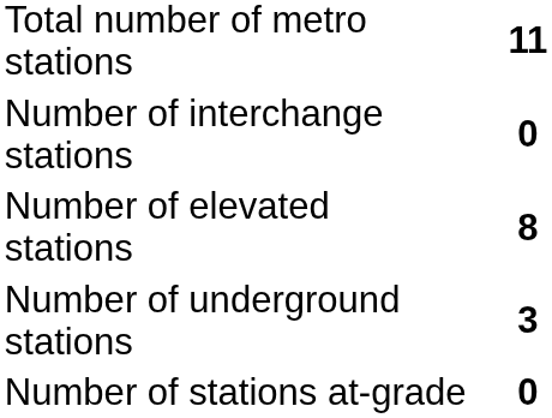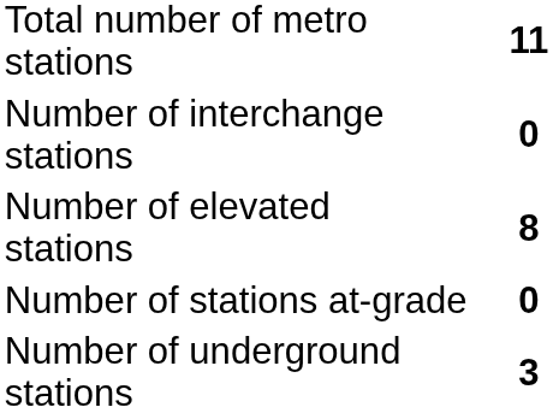 <table class="₠wikitable" width="20%">
 <tr>
 <td>Total number of metro stations</td>
 <td width="5%" align="center"><strong>11</strong></td>
 </tr>
 <tr>
 <td width="20%">Number of interchange stations</td>
 <td width="5%" align="center"><strong>0</strong></td>
 </tr>
 <tr>
 <td width="20%">Number of elevated stations</td>
 <td width="5%" align="center"><strong>8</strong></td>
 </tr>
 <tr>
+<td width="20%">Number of stations at-grade</td>
+<td width="5%" align="center"><strong>0</strong></td>
+</tr>
+<tr>
 <td width="20%">Number of underground stations</td>
 <td width="5%" align="center"><strong>3</strong></td>
 </tr>
-<tr>
-<td width="20%">Number of stations at-grade</td>
-<td width="5%" align="center"><strong>0</strong></td>
-</tr>
 </table>
